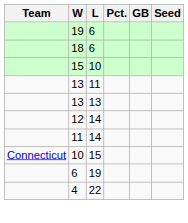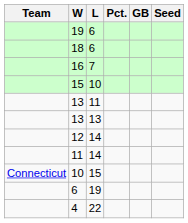 <table class=wikitable>
 <tr>
 <th>Team</th>
 <th>W</th>
 <th>L</th>
 <th>Pct.</th>
 <th>GB</th>
 <th>Seed</th>
 </tr>
 <tr bgcolor=#ccffcc>
 <td></td>
 <td>19</td>
 <td>6</td>
 <td></td>
 <td></td>
 <td></td>
 </tr>
 <tr bgcolor=#ccffcc>
 <td></td>
 <td>18</td>
 <td>6</td>
+<td></td>
+<td></td>
+<td></td>
+</tr>
+<tr bgcolor=#ccffcc>
+<td></td>
+<td>16</td>
+<td>7</td>
 <td></td>
 <td></td>
 <td></td>
 </tr>
 <tr bgcolor=#ccffcc>
 <td></td>
 <td>15</td>
 <td>10</td>
 <td></td>
 <td></td>
 <td></td>
 </tr>
 <tr>
 <td></td>
 <td>13</td>
 <td>11</td>
 <td></td>
 <td></td>
 <td></td>
 </tr>
 <tr>
 <td></td>
 <td>13</td>
 <td>13</td>
 <td></td>
 <td></td>
 <td></td>
 </tr>
 <tr>
 <td></td>
 <td>12</td>
 <td>14</td>
 <td></td>
 <td></td>
 <td></td>
 </tr>
 <tr>
 <td></td>
 <td>11</td>
 <td>14</td>
 <td></td>
 <td></td>
 <td></td>
 </tr>
 <tr>
 <td><a href='#'>Connecticut</a></td>
 <td>10</td>
 <td>15</td>
 <td></td>
 <td></td>
 <td></td>
 </tr>
 <tr>
 <td></td>
 <td>6</td>
 <td>19</td>
 <td></td>
 <td></td>
 <td></td>
 </tr>
 <tr>
 <td></td>
 <td>4</td>
 <td>22</td>
 <td></td>
 <td></td>
 <td></td>
 </tr>
 </table>
